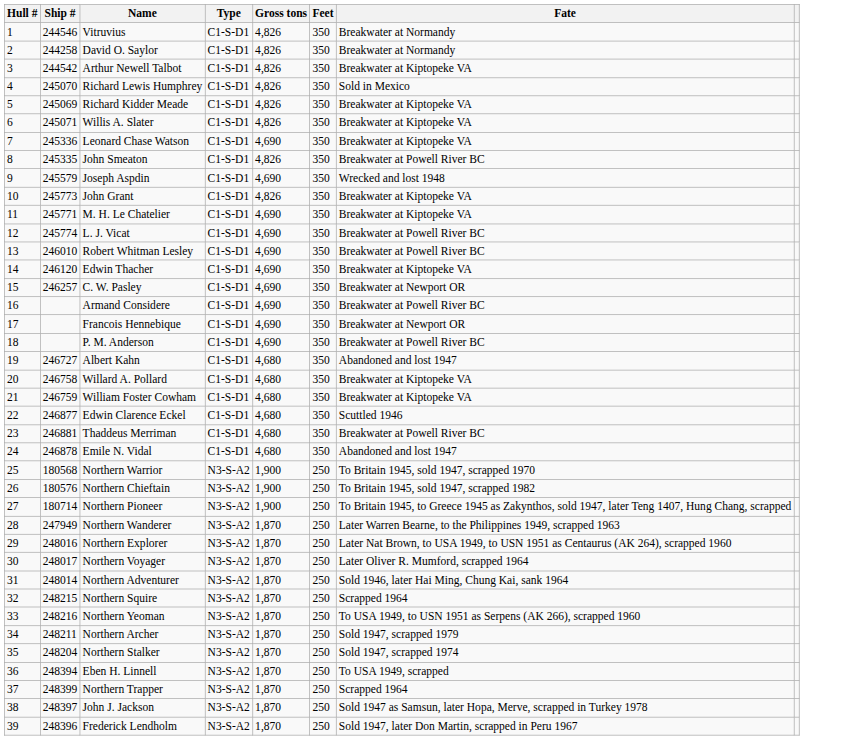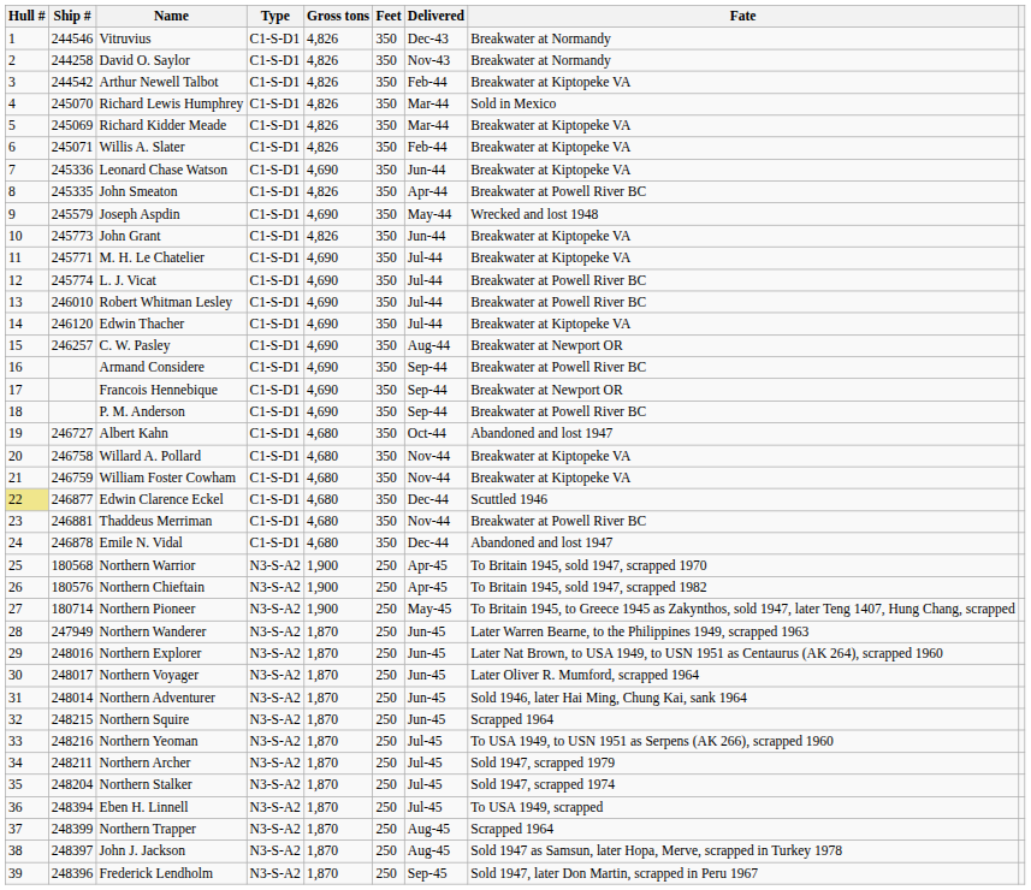 <table class="wikitable collapsible collapsed">
 <tr>
 <th>Hull #</th>
 <th>Ship #</th>
 <th>Name</th>
 <th>Type</th>
 <th>Gross tons</th>
 <th>Feet</th>
+<th>Delivered</th>
 <th>Fate</th>
 <th></th>
 </tr>
 <tr>
 <td>1</td>
 <td>244546</td>
 <td>Vitruvius</td>
 <td>C1-S-D1</td>
 <td>4,826</td>
 <td>350</td>
+<td>Dec-43</td>
 <td>Breakwater at Normandy</td>
 <td></td>
 </tr>
 <tr>
 <td>2</td>
 <td>244258</td>
 <td>David O. Saylor</td>
 <td>C1-S-D1</td>
 <td>4,826</td>
 <td>350</td>
+<td>Nov-43</td>
 <td>Breakwater at Normandy</td>
 <td></td>
 </tr>
 <tr>
 <td>3</td>
 <td>244542</td>
 <td>Arthur Newell Talbot</td>
 <td>C1-S-D1</td>
 <td>4,826</td>
 <td>350</td>
+<td>Feb-44</td>
 <td>Breakwater at Kiptopeke VA</td>
 <td></td>
 </tr>
 <tr>
 <td>4</td>
 <td>245070</td>
 <td>Richard Lewis Humphrey</td>
 <td>C1-S-D1</td>
 <td>4,826</td>
 <td>350</td>
+<td>Mar-44</td>
 <td>Sold in Mexico</td>
 <td></td>
 </tr>
 <tr>
 <td>5</td>
 <td>245069</td>
 <td>Richard Kidder Meade</td>
 <td>C1-S-D1</td>
 <td>4,826</td>
 <td>350</td>
+<td>Mar-44</td>
 <td>Breakwater at Kiptopeke VA</td>
 <td></td>
 </tr>
 <tr>
 <td>6</td>
 <td>245071</td>
 <td>Willis A. Slater</td>
 <td>C1-S-D1</td>
 <td>4,826</td>
 <td>350</td>
+<td>Feb-44</td>
 <td>Breakwater at Kiptopeke VA</td>
 <td></td>
 </tr>
 <tr>
 <td>7</td>
 <td>245336</td>
 <td>Leonard Chase Watson</td>
 <td>C1-S-D1</td>
 <td>4,690</td>
 <td>350</td>
+<td>Jun-44</td>
 <td>Breakwater at Kiptopeke VA</td>
 <td></td>
 </tr>
 <tr>
 <td>8</td>
 <td>245335</td>
 <td>John Smeaton</td>
 <td>C1-S-D1</td>
 <td>4,826</td>
 <td>350</td>
+<td>Apr-44</td>
 <td>Breakwater at Powell River BC</td>
 <td></td>
 </tr>
 <tr>
 <td>9</td>
 <td>245579</td>
 <td>Joseph Aspdin</td>
 <td>C1-S-D1</td>
 <td>4,690</td>
 <td>350</td>
+<td>May-44</td>
 <td>Wrecked and lost 1948</td>
 <td></td>
 </tr>
 <tr>
 <td>10</td>
 <td>245773</td>
 <td>John Grant</td>
 <td>C1-S-D1</td>
 <td>4,826</td>
 <td>350</td>
+<td>Jun-44</td>
 <td>Breakwater at Kiptopeke VA</td>
 <td></td>
 </tr>
 <tr>
 <td>11</td>
 <td>245771</td>
 <td>M. H. Le Chatelier</td>
 <td>C1-S-D1</td>
 <td>4,690</td>
 <td>350</td>
+<td>Jul-44</td>
 <td>Breakwater at Kiptopeke VA</td>
 <td></td>
 </tr>
 <tr>
 <td>12</td>
 <td>245774</td>
 <td>L. J. Vicat</td>
 <td>C1-S-D1</td>
 <td>4,690</td>
 <td>350</td>
+<td>Jul-44</td>
 <td>Breakwater at Powell River BC</td>
 <td></td>
 </tr>
 <tr>
 <td>13</td>
 <td>246010</td>
 <td>Robert Whitman Lesley</td>
 <td>C1-S-D1</td>
 <td>4,690</td>
 <td>350</td>
+<td>Jul-44</td>
 <td>Breakwater at Powell River BC</td>
 <td></td>
 </tr>
 <tr>
 <td>14</td>
 <td>246120</td>
 <td>Edwin Thacher</td>
 <td>C1-S-D1</td>
 <td>4,690</td>
 <td>350</td>
+<td>Jul-44</td>
 <td>Breakwater at Kiptopeke VA</td>
 <td></td>
 </tr>
 <tr>
 <td>15</td>
 <td>246257</td>
 <td>C. W. Pasley</td>
 <td>C1-S-D1</td>
 <td>4,690</td>
 <td>350</td>
+<td>Aug-44</td>
 <td>Breakwater at Newport OR</td>
 <td></td>
 </tr>
 <tr>
 <td>16</td>
 <td></td>
 <td>Armand Considere</td>
 <td>C1-S-D1</td>
 <td>4,690</td>
 <td>350</td>
+<td>Sep-44</td>
 <td>Breakwater at Powell River BC</td>
 <td></td>
 </tr>
 <tr>
 <td>17</td>
 <td></td>
 <td>Francois Hennebique</td>
 <td>C1-S-D1</td>
 <td>4,690</td>
 <td>350</td>
+<td>Sep-44</td>
 <td>Breakwater at Newport OR</td>
 <td></td>
 </tr>
 <tr>
 <td>18</td>
 <td></td>
 <td>P. M. Anderson</td>
 <td>C1-S-D1</td>
 <td>4,690</td>
 <td>350</td>
+<td>Sep-44</td>
 <td>Breakwater at Powell River BC</td>
 <td></td>
 </tr>
 <tr>
 <td>19</td>
 <td>246727</td>
 <td>Albert Kahn</td>
 <td>C1-S-D1</td>
 <td>4,680</td>
 <td>350</td>
+<td>Oct-44</td>
 <td>Abandoned and lost 1947</td>
 <td></td>
 </tr>
 <tr>
 <td>20</td>
 <td>246758</td>
 <td>Willard A. Pollard</td>
 <td>C1-S-D1</td>
 <td>4,680</td>
 <td>350</td>
+<td>Nov-44</td>
 <td>Breakwater at Kiptopeke VA</td>
 <td></td>
 </tr>
 <tr>
 <td>21</td>
 <td>246759</td>
 <td>William Foster Cowham</td>
 <td>C1-S-D1</td>
 <td>4,680</td>
 <td>350</td>
+<td>Nov-44</td>
 <td>Breakwater at Kiptopeke VA</td>
 <td></td>
 </tr>
 <tr>
-<td>22</td>
+<td style="background: khaki;">22</td>
 <td>246877</td>
 <td>Edwin Clarence Eckel</td>
 <td>C1-S-D1</td>
 <td>4,680</td>
 <td>350</td>
+<td>Dec-44</td>
 <td>Scuttled 1946</td>
 <td></td>
 </tr>
 <tr>
 <td>23</td>
 <td>246881</td>
 <td>Thaddeus Merriman</td>
 <td>C1-S-D1</td>
 <td>4,680</td>
 <td>350</td>
+<td>Nov-44</td>
 <td>Breakwater at Powell River BC</td>
 <td></td>
 </tr>
 <tr>
 <td>24</td>
 <td>246878</td>
 <td>Emile N. Vidal</td>
 <td>C1-S-D1</td>
 <td>4,680</td>
 <td>350</td>
+<td>Dec-44</td>
 <td>Abandoned and lost 1947</td>
 <td></td>
 </tr>
 <tr>
 <td>25</td>
 <td>180568</td>
 <td>Northern Warrior</td>
 <td>N3-S-A2</td>
 <td>1,900</td>
 <td>250</td>
+<td>Apr-45</td>
 <td>To Britain 1945, sold 1947, scrapped 1970</td>
 <td></td>
 </tr>
 <tr>
 <td>26</td>
 <td>180576</td>
 <td>Northern Chieftain</td>
 <td>N3-S-A2</td>
 <td>1,900</td>
 <td>250</td>
+<td>Apr-45</td>
 <td>To Britain 1945, sold 1947, scrapped 1982</td>
 <td></td>
 </tr>
 <tr>
 <td>27</td>
 <td>180714</td>
 <td>Northern Pioneer</td>
 <td>N3-S-A2</td>
 <td>1,900</td>
 <td>250</td>
+<td>May-45</td>
 <td>To Britain 1945, to Greece 1945 as Zakynthos, sold 1947, later Teng 1407, Hung Chang, scrapped</td>
 <td></td>
 </tr>
 <tr>
 <td>28</td>
 <td>247949</td>
 <td>Northern Wanderer</td>
 <td>N3-S-A2</td>
 <td>1,870</td>
 <td>250</td>
+<td>Jun-45</td>
 <td>Later Warren Bearne, to the Philippines 1949, scrapped 1963</td>
 <td></td>
 </tr>
 <tr>
 <td>29</td>
 <td>248016</td>
 <td>Northern Explorer</td>
 <td>N3-S-A2</td>
 <td>1,870</td>
 <td>250</td>
+<td>Jun-45</td>
 <td>Later Nat Brown, to USA 1949, to USN 1951 as Centaurus (AK 264), scrapped 1960</td>
 <td></td>
 </tr>
 <tr>
 <td>30</td>
 <td>248017</td>
 <td>Northern Voyager</td>
 <td>N3-S-A2</td>
 <td>1,870</td>
 <td>250</td>
+<td>Jun-45</td>
 <td>Later Oliver R. Mumford, scrapped 1964</td>
 <td></td>
 </tr>
 <tr>
 <td>31</td>
 <td>248014</td>
 <td>Northern Adventurer</td>
 <td>N3-S-A2</td>
 <td>1,870</td>
 <td>250</td>
+<td>Jun-45</td>
 <td>Sold 1946, later Hai Ming, Chung Kai, sank 1964</td>
 <td></td>
 </tr>
 <tr>
 <td>32</td>
 <td>248215</td>
 <td>Northern Squire</td>
 <td>N3-S-A2</td>
 <td>1,870</td>
 <td>250</td>
+<td>Jun-45</td>
 <td>Scrapped 1964</td>
 <td></td>
 </tr>
 <tr>
 <td>33</td>
 <td>248216</td>
 <td>Northern Yeoman</td>
 <td>N3-S-A2</td>
 <td>1,870</td>
 <td>250</td>
+<td>Jul-45</td>
 <td>To USA 1949, to USN 1951 as Serpens (AK 266), scrapped 1960</td>
 <td></td>
 </tr>
 <tr>
 <td>34</td>
 <td>248211</td>
 <td>Northern Archer</td>
 <td>N3-S-A2</td>
 <td>1,870</td>
 <td>250</td>
+<td>Jul-45</td>
 <td>Sold 1947, scrapped 1979</td>
 <td></td>
 </tr>
 <tr>
 <td>35</td>
 <td>248204</td>
 <td>Northern Stalker</td>
 <td>N3-S-A2</td>
 <td>1,870</td>
 <td>250</td>
+<td>Jul-45</td>
 <td>Sold 1947, scrapped 1974</td>
 <td></td>
 </tr>
 <tr>
 <td>36</td>
 <td>248394</td>
 <td>Eben H. Linnell</td>
 <td>N3-S-A2</td>
 <td>1,870</td>
 <td>250</td>
+<td>Jul-45</td>
 <td>To USA 1949, scrapped</td>
 <td></td>
 </tr>
 <tr>
 <td>37</td>
 <td>248399</td>
 <td>Northern Trapper</td>
 <td>N3-S-A2</td>
 <td>1,870</td>
 <td>250</td>
+<td>Aug-45</td>
 <td>Scrapped 1964</td>
 <td></td>
 </tr>
 <tr>
 <td>38</td>
 <td>248397</td>
 <td>John J. Jackson</td>
 <td>N3-S-A2</td>
 <td>1,870</td>
 <td>250</td>
+<td>Aug-45</td>
 <td>Sold 1947 as Samsun, later Hopa, Merve, scrapped in Turkey 1978</td>
 <td></td>
 </tr>
 <tr>
 <td>39</td>
 <td>248396</td>
 <td>Frederick Lendholm</td>
 <td>N3-S-A2</td>
 <td>1,870</td>
 <td>250</td>
+<td>Sep-45</td>
 <td>Sold 1947, later Don Martin, scrapped in Peru 1967</td>
 <td></td>
 </tr>
 </table>
